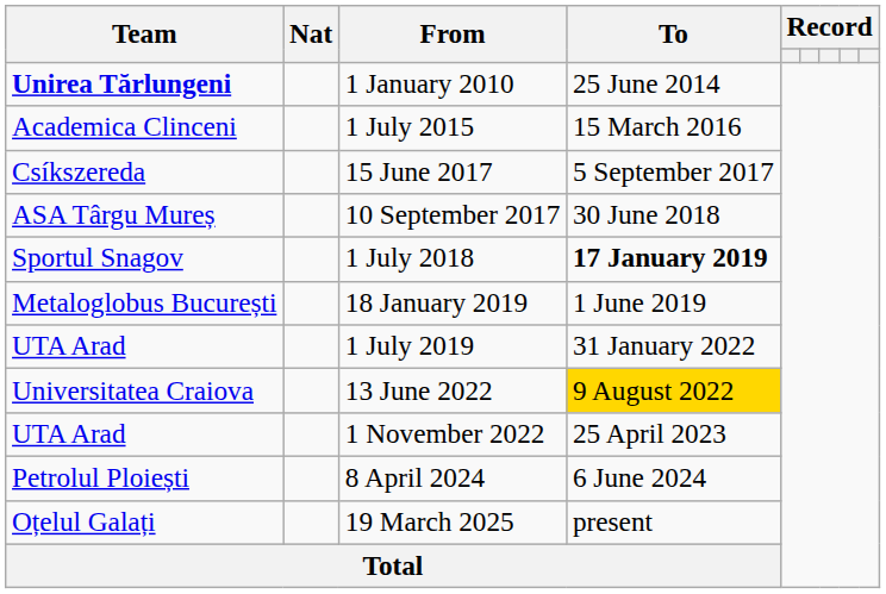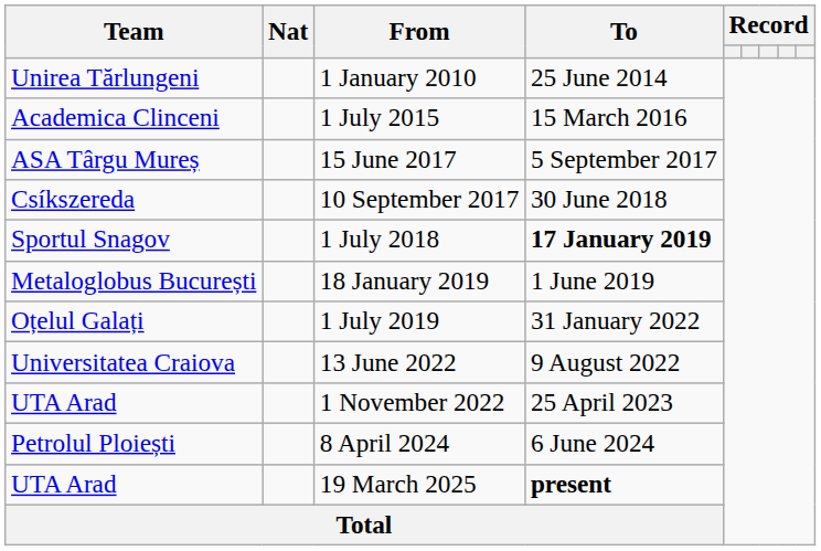 <table class="wikitable" style="text-align:center">
 <tr>
 <th rowspan=2>Team</th>
 <th rowspan=2>Nat</th>
 <th rowspan=2>From</th>
 <th rowspan=2>To</th>
 <th colspan=5>Record</th>
 </tr>
 <tr>
 <th></th>
 <th></th>
 <th></th>
 <th></th>
 <th></th>
 </tr>
 <tr>
-<td align=left><strong><a href='#'>Unirea Tărlungeni</a></strong></td>
+<td align=left><a href='#'>Unirea Tărlungeni</a></td>
 <td></td>
 <td align=left>1 January 2010</td>
 <td align=left>25 June 2014<br></td>
 </tr>
 <tr>
 <td align=left><a href='#'>Academica Clinceni</a></td>
 <td></td>
 <td align=left>1 July 2015</td>
 <td align=left>15 March 2016<br></td>
 </tr>
 <tr>
-<td align=left><a href='#'>Csíkszereda</a></td>
+<td align=left><a href='#'>ASA Târgu Mureș</a></td>
 <td></td>
 <td align=left>15 June 2017</td>
 <td align=left>5 September 2017<br></td>
 </tr>
 <tr>
-<td align=left><a href='#'>ASA Târgu Mureș</a></td>
+<td align=left><a href='#'>Csíkszereda</a></td>
 <td></td>
 <td align=left>10 September 2017</td>
 <td align=left>30 June 2018<br></td>
 </tr>
 <tr>
 <td align=left><a href='#'>Sportul Snagov</a></td>
 <td></td>
 <td align=left>1 July 2018</td>
 <td align=left><strong>17 January 2019<br></strong></td>
 </tr>
 <tr>
 <td align=left><a href='#'>Metaloglobus București</a></td>
 <td></td>
 <td align=left>18 January 2019</td>
 <td align=left>1 June 2019<br></td>
 </tr>
 <tr>
-<td align=left><a href='#'>UTA Arad</a></td>
+<td align=left><a href='#'>Oțelul Galați</a></td>
 <td></td>
 <td align=left>1 July 2019</td>
 <td align=left>31 January 2022<br></td>
 </tr>
 <tr>
 <td align=left><a href='#'>Universitatea Craiova</a></td>
 <td></td>
 <td align=left>13 June 2022</td>
-<td align=left style="background: gold;">9 August 2022<br></td>
+<td align=left>9 August 2022<br></td>
 </tr>
 <tr>
 <td align=left><a href='#'>UTA Arad</a></td>
 <td></td>
 <td align=left>1 November 2022</td>
 <td align=left>25 April 2023<br></td>
 </tr>
 <tr>
 <td align=left><a href='#'>Petrolul Ploiești</a></td>
 <td></td>
 <td align=left>8 April 2024</td>
 <td align=left>6 June 2024<br></td>
 </tr>
 <tr>
-<td align=left><a href='#'>Oțelul Galați</a></td>
+<td align=left><a href='#'>UTA Arad</a></td>
 <td></td>
 <td align=left>19 March 2025</td>
-<td align=left>present<br></td>
+<td align=left><strong>present<br></strong></td>
 </tr>
 <tr>
 <th colspan="4">Total<br></th>
 </tr>
 </table>
